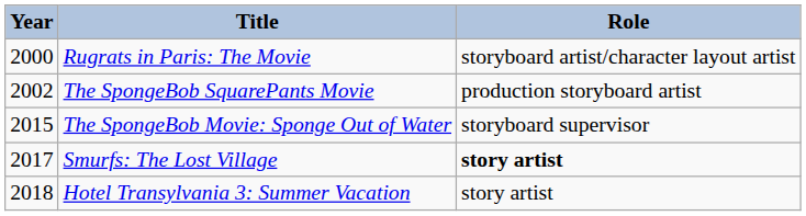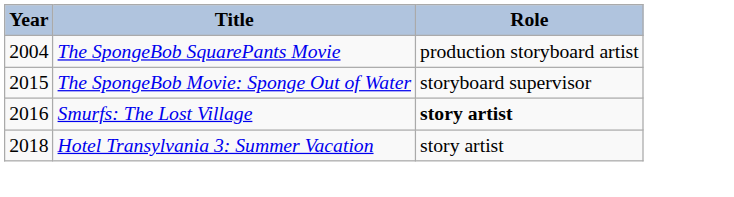 <table class="wikitable">
 <tr>
 <th style="background:#B0C4DE;">Year</th>
 <th style="background:#B0C4DE;">Title</th>
 <th style="background:#B0C4DE;">Role</th>
 </tr>
 <tr>
-<td>2000</td>
-<td><em><a href='#'>Rugrats in Paris: The Movie</a></em></td>
-<td>storyboard artist/character layout artist</td>
-</tr>
-<tr>
-<td>2002</td>
+<td>2004</td>
 <td><em><a href='#'>The SpongeBob SquarePants Movie</a></em></td>
 <td>production storyboard artist</td>
 </tr>
 <tr>
 <td>2015</td>
 <td><em><a href='#'>The SpongeBob Movie: Sponge Out of Water</a></em></td>
 <td>storyboard supervisor</td>
 </tr>
 <tr>
-<td>2017</td>
+<td>2016</td>
 <td><em><a href='#'>Smurfs: The Lost Village</a></em></td>
 <td><strong>story artist</strong></td>
 </tr>
 <tr>
 <td>2018</td>
 <td><em><a href='#'>Hotel Transylvania 3: Summer Vacation</a></em></td>
 <td>story artist</td>
 </tr>
 </table>
